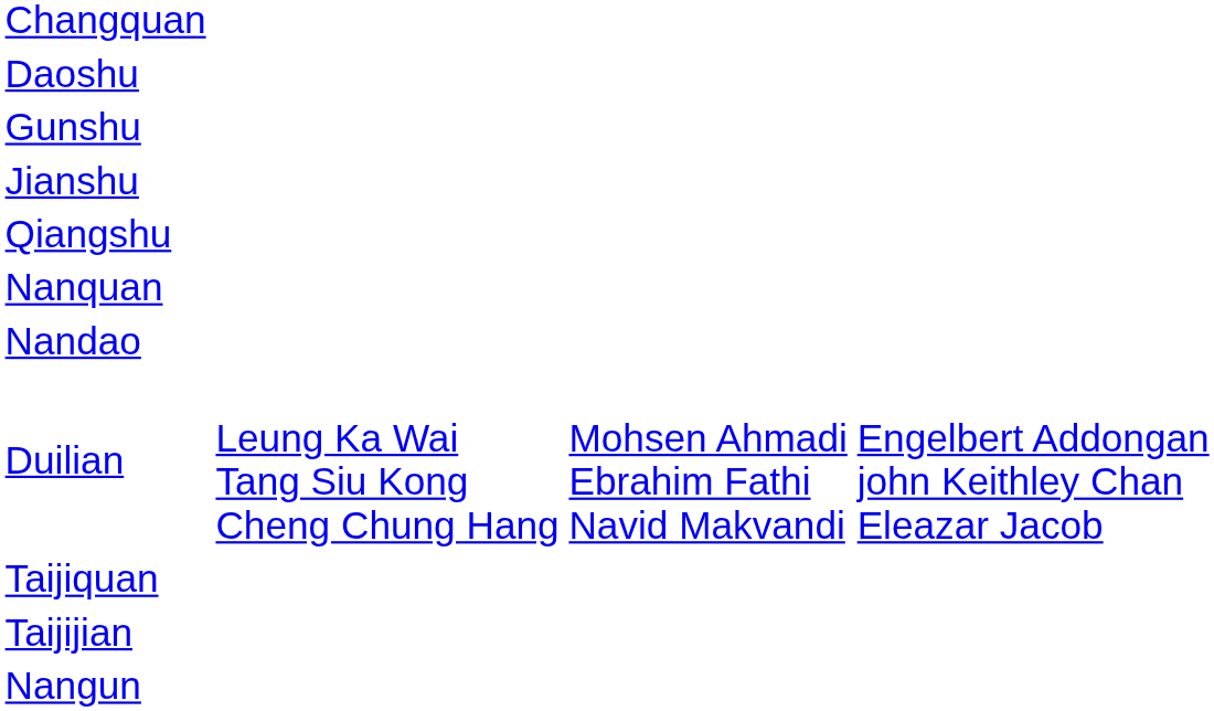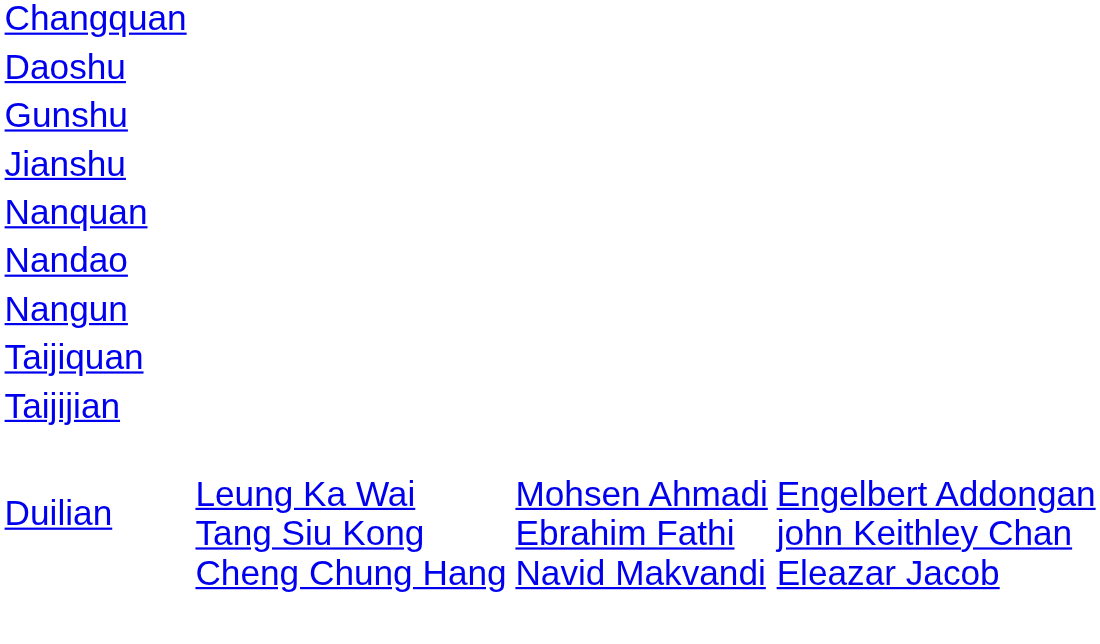 <table>
 <tr>
 <td><a href='#'>Changquan</a></td>
 <td></td>
 <td></td>
 <td></td>
 </tr>
 <tr>
 <td><a href='#'>Daoshu</a></td>
 <td></td>
 <td></td>
 <td></td>
 </tr>
 <tr>
 <td><a href='#'>Gunshu</a></td>
 <td></td>
 <td></td>
 <td></td>
 </tr>
 <tr>
 <td><a href='#'>Jianshu</a></td>
 <td></td>
 <td></td>
 <td></td>
 </tr>
 <tr>
-<td><a href='#'>Qiangshu</a></td>
-<td></td>
-<td></td>
-<td></td>
-</tr>
-<tr>
 <td><a href='#'>Nanquan</a></td>
 <td></td>
 <td></td>
 <td></td>
 </tr>
 <tr>
 <td><a href='#'>Nandao</a></td>
 <td></td>
 <td></td>
 <td></td>
 </tr>
 <tr>
-<td><a href='#'>Duilian</a></td>
-<td><br><a href='#'>Leung Ka Wai</a><br><a href='#'>Tang Siu Kong</a><br><a href='#'>Cheng Chung Hang</a></td>
-<td><br><a href='#'>Mohsen Ahmadi</a><br><a href='#'>Ebrahim Fathi</a><br><a href='#'>Navid Makvandi</a></td>
-<td><br><a href='#'>Engelbert Addongan</a><br><a href='#'>john Keithley Chan</a><br><a href='#'>Eleazar Jacob</a></td>
+<td><a href='#'>Nangun</a></td>
+<td></td>
+<td></td>
+<td></td>
 </tr>
 <tr>
 <td><a href='#'>Taijiquan</a></td>
 <td></td>
 <td></td>
 <td></td>
 </tr>
 <tr>
 <td><a href='#'>Taijijian</a></td>
 <td></td>
 <td></td>
 <td></td>
 </tr>
 <tr>
-<td><a href='#'>Nangun</a></td>
-<td></td>
-<td></td>
-<td></td>
+<td><a href='#'>Duilian</a></td>
+<td><br><a href='#'>Leung Ka Wai</a><br><a href='#'>Tang Siu Kong</a><br><a href='#'>Cheng Chung Hang</a></td>
+<td><br><a href='#'>Mohsen Ahmadi</a><br><a href='#'>Ebrahim Fathi</a><br><a href='#'>Navid Makvandi</a></td>
+<td><br><a href='#'>Engelbert Addongan</a><br><a href='#'>john Keithley Chan</a><br><a href='#'>Eleazar Jacob</a></td>
 </tr>
 </table>
